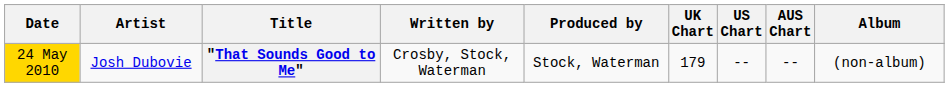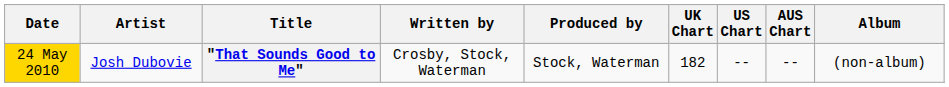 <table class="wikitable plainrowheaders" style="text-align:center;">
 <tr>
 <th scope="col" style="width:6em;">Date</th>
 <th scope="col" style="width:10em;">Artist</th>
 <th scope="col" style="width:16em;">Title</th>
 <th scope="col" style="width:12em;">Written by</th>
 <th scope="col" style="width:12em;">Produced by</th>
 <th scope="col" style="width:1em;">UK Chart</th>
 <th scope="col" style="width:1em;">US Chart</th>
 <th scope="col" style="width:1em;">AUS Chart</th>
 <th scope="col" style="width:11em;">Album</th>
 </tr>
 <tr>
 <td style="background: gold;">24 May 2010</td>
 <td><a href='#'>Josh Dubovie</a></td>
 <th scope="row">"<a href='#'>That Sounds Good to Me</a>"</th>
 <td>Crosby, Stock, Waterman</td>
 <td>Stock, Waterman</td>
-<td>179</td>
+<td>182</td>
 <td>--</td>
 <td>--</td>
 <td>(non-album)</td>
 </tr>
 </table>
